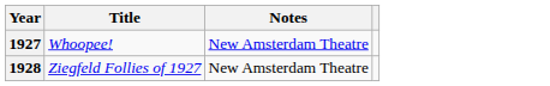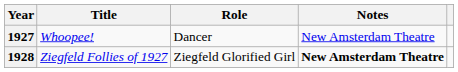 <table class="wikitable plainrowheaders sortable" style="margin-right: 0;">
 <tr>
 <th scope="col">Year</th>
 <th scope="col">Title</th>
+<th scope="col">Role</th>
 <th scope="col" class="unsortable">Notes</th>
 <th scope="col" class="unsortable"></th>
 </tr>
 <tr>
 <th scope="row">1927</th>
 <td><em><a href='#'>Whoopee!</a></em></td>
+<td>Dancer</td>
 <td><a href='#'>New Amsterdam Theatre</a></td>
 <td style="text-align:center;"></td>
 </tr>
 <tr>
 <th scope="row">1928</th>
 <td><em><a href='#'>Ziegfeld Follies of 1927</a></em></td>
-<td>New Amsterdam Theatre</td>
+<td>Ziegfeld Glorified Girl</td>
+<td><strong>New Amsterdam Theatre</strong></td>
 <td style="text-align:center;"></td>
 </tr>
 </table>
